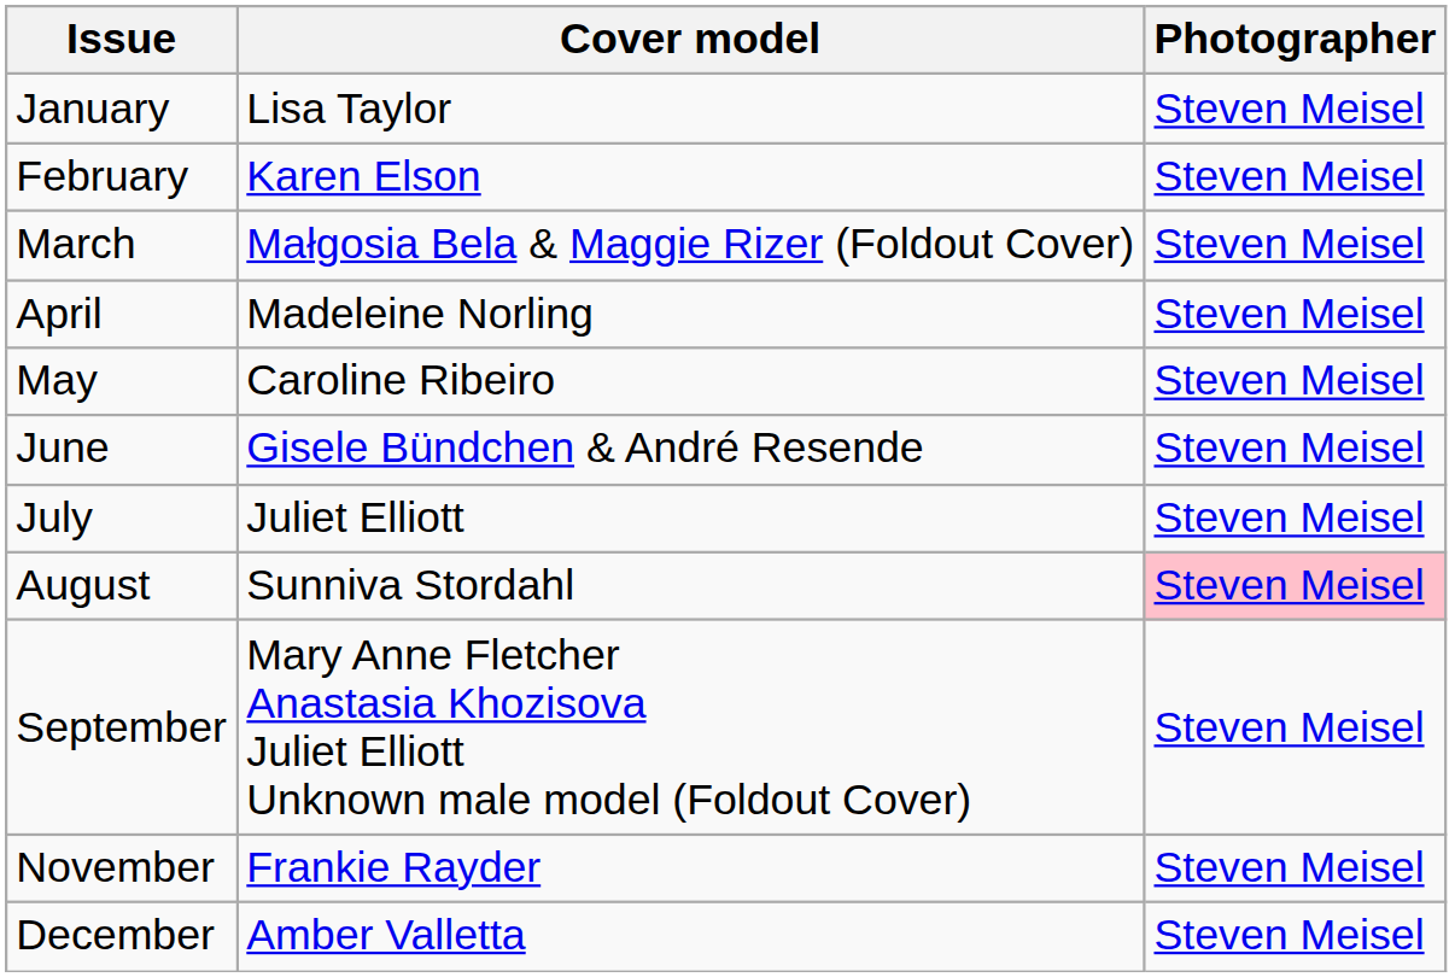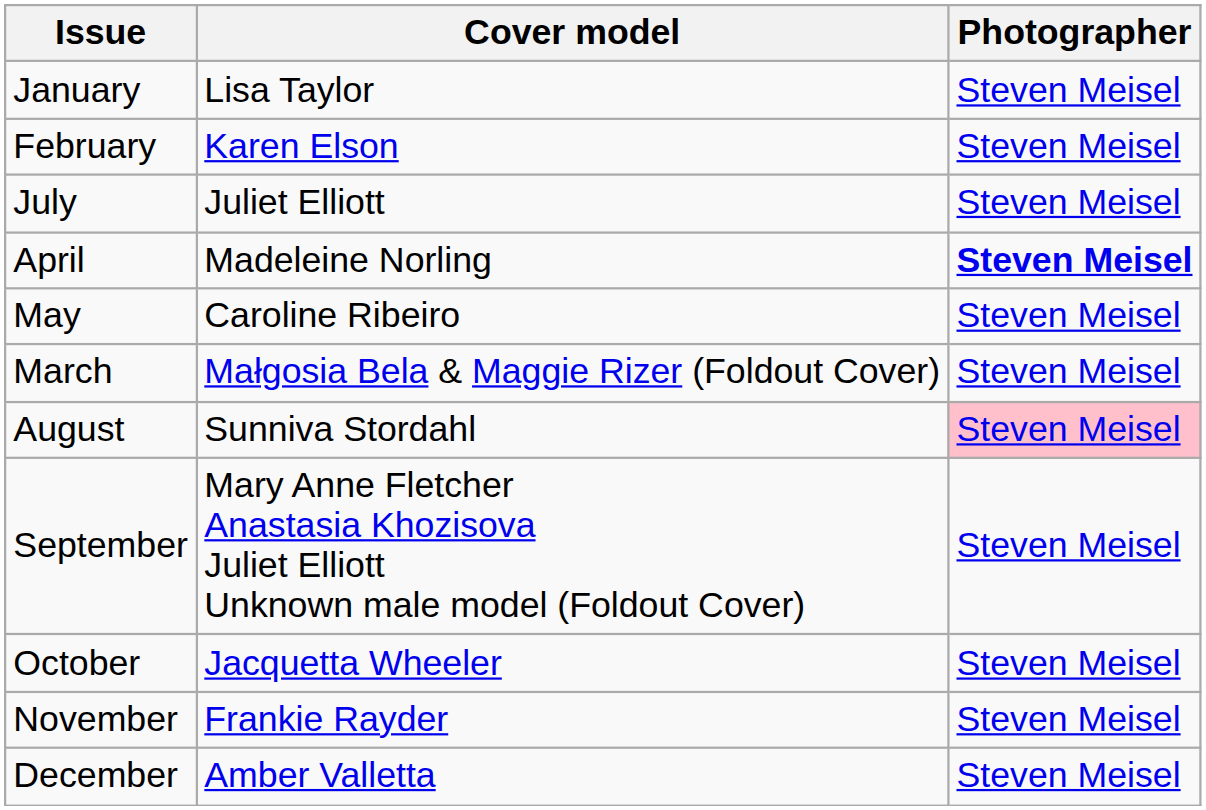 <table class="sortable wikitable">
 <tr>
 <th>Issue</th>
 <th>Cover model</th>
 <th>Photographer</th>
 </tr>
 <tr>
 <td>January</td>
 <td>Lisa Taylor</td>
 <td><a href='#'>Steven Meisel</a></td>
 </tr>
 <tr>
 <td>February</td>
 <td><a href='#'>Karen Elson</a></td>
 <td><a href='#'>Steven Meisel</a></td>
 </tr>
 <tr>
-<td>March</td>
-<td><a href='#'>Małgosia Bela</a> & <a href='#'>Maggie Rizer</a> (Foldout Cover)</td>
+<td>July</td>
+<td>Juliet Elliott</td>
 <td><a href='#'>Steven Meisel</a></td>
 </tr>
 <tr>
 <td>April</td>
 <td>Madeleine Norling</td>
-<td><a href='#'>Steven Meisel</a></td>
+<td><strong><a href='#'>Steven Meisel</a></strong></td>
 </tr>
 <tr>
 <td>May</td>
 <td>Caroline Ribeiro</td>
 <td><a href='#'>Steven Meisel</a></td>
 </tr>
 <tr>
-<td>June</td>
-<td><a href='#'>Gisele Bündchen</a> & André Resende</td>
-<td><a href='#'>Steven Meisel</a></td>
-</tr>
-<tr>
-<td>July</td>
-<td>Juliet Elliott</td>
+<td>March</td>
+<td><a href='#'>Małgosia Bela</a> & <a href='#'>Maggie Rizer</a> (Foldout Cover)</td>
 <td><a href='#'>Steven Meisel</a></td>
 </tr>
 <tr>
 <td>August</td>
 <td>Sunniva Stordahl</td>
 <td style="background: pink;"><a href='#'>Steven Meisel</a></td>
 </tr>
 <tr>
 <td>September</td>
 <td>Mary Anne Fletcher<br><a href='#'>Anastasia Khozisova</a><br>Juliet Elliott<br>Unknown male model (Foldout Cover)</td>
 <td><a href='#'>Steven Meisel</a></td>
 </tr>
 <tr>
+<td>October</td>
+<td><a href='#'>Jacquetta Wheeler</a></td>
+<td><a href='#'>Steven Meisel</a></td>
+</tr>
+<tr>
 <td>November</td>
 <td><a href='#'>Frankie Rayder</a></td>
 <td><a href='#'>Steven Meisel</a></td>
 </tr>
 <tr>
 <td>December</td>
 <td><a href='#'>Amber Valletta</a></td>
 <td><a href='#'>Steven Meisel</a></td>
 </tr>
 </table>
